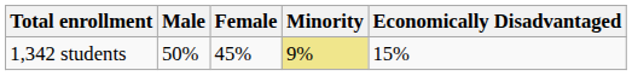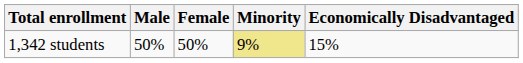 <table class="wikitable">
 <tr>
 <th>Total enrollment</th>
 <th>Male</th>
 <th>Female</th>
 <th>Minority</th>
 <th>Economically Disadvantaged</th>
 </tr>
 <tr>
 <td>1,342 students</td>
 <td>50%</td>
-<td>45%</td>
+<td>50%</td>
 <td style="background: khaki;">9%</td>
 <td>15%</td>
 </tr>
 </table>
